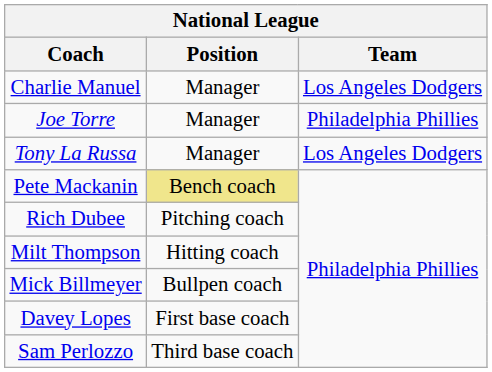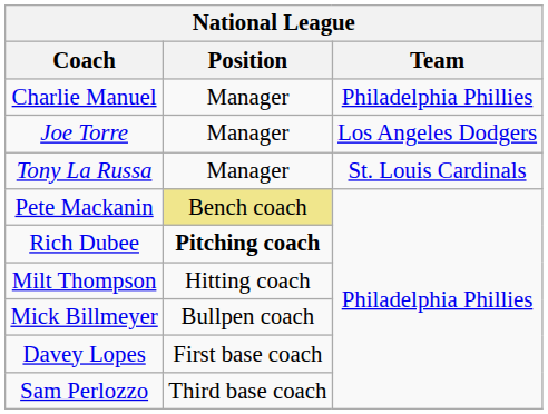 <table class="wikitable" style="text-align:center;">
 <tr>
 <th colspan="3">National League</th>
 </tr>
 <tr>
 <th>Coach</th>
 <th>Position</th>
 <th>Team</th>
 </tr>
 <tr>
 <td><a href='#'>Charlie Manuel</a></td>
 <td>Manager</td>
-<td><a href='#'>Los Angeles Dodgers</a></td>
+<td><a href='#'>Philadelphia Phillies</a></td>
 </tr>
 <tr>
 <td><em><a href='#'>Joe Torre</a></em></td>
 <td>Manager</td>
-<td><a href='#'>Philadelphia Phillies</a></td>
+<td><a href='#'>Los Angeles Dodgers</a></td>
 </tr>
 <tr>
 <td><em><a href='#'>Tony La Russa</a></em></td>
 <td>Manager</td>
-<td><a href='#'>Los Angeles Dodgers</a></td>
+<td><a href='#'>St. Louis Cardinals</a></td>
 </tr>
 <tr>
 <td><a href='#'>Pete Mackanin</a></td>
 <td style="background: khaki;">Bench coach</td>
 <td rowspan="6"><a href='#'>Philadelphia Phillies</a></td>
 </tr>
 <tr>
 <td><a href='#'>Rich Dubee</a></td>
-<td>Pitching coach</td>
+<td><strong>Pitching coach</strong></td>
 </tr>
 <tr>
 <td><a href='#'>Milt Thompson</a></td>
 <td>Hitting coach</td>
 </tr>
 <tr>
 <td><a href='#'>Mick Billmeyer</a></td>
 <td>Bullpen coach</td>
 </tr>
 <tr>
 <td><a href='#'>Davey Lopes</a></td>
 <td>First base coach</td>
 </tr>
 <tr>
 <td><a href='#'>Sam Perlozzo</a></td>
 <td>Third base coach</td>
 </tr>
 </table>
